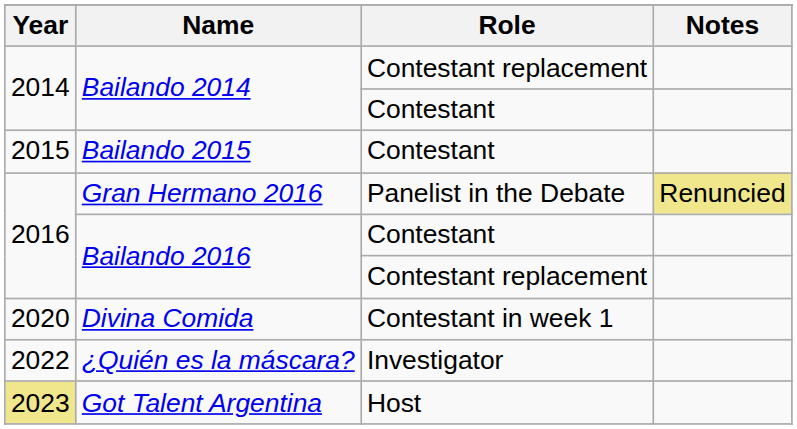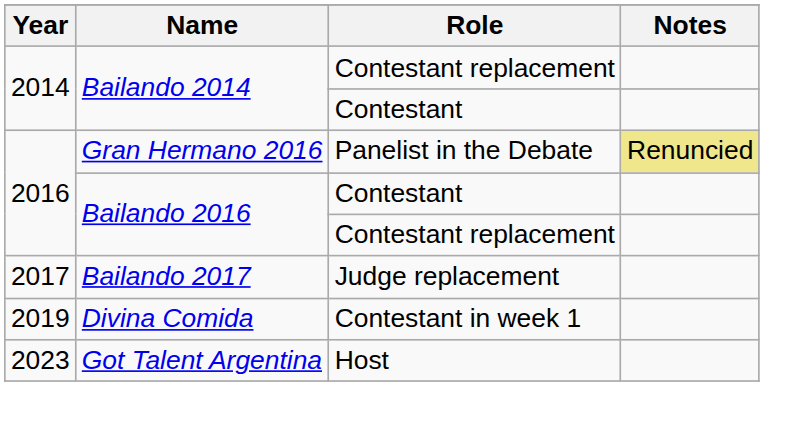 <table class="wikitable">
 <tr>
 </tr>
 <tr>
 <th>Year</th>
 <th>Name</th>
 <th>Role</th>
 <th>Notes</th>
 </tr>
 <tr>
 <td rowspan="2">2014</td>
 <td rowspan="2"><em><a href='#'>Bailando 2014</a></em></td>
 <td>Contestant replacement</td>
 <td></td>
 </tr>
 <tr>
 <td>Contestant</td>
 <td></td>
 </tr>
 <tr>
-<td>2015</td>
-<td><em><a href='#'>Bailando 2015</a></em></td>
-<td>Contestant</td>
-<td></td>
-</tr>
-<tr>
 <td rowspan="3">2016</td>
 <td><em><a href='#'>Gran Hermano 2016</a></em></td>
 <td>Panelist in the Debate</td>
 <td style="background: khaki;">Renuncied</td>
 </tr>
 <tr>
 <td rowspan="2"><em><a href='#'>Bailando 2016</a></em></td>
 <td>Contestant</td>
 <td></td>
 </tr>
 <tr>
 <td>Contestant replacement</td>
 <td></td>
 </tr>
 <tr>
-<td>2020</td>
+<td>2017</td>
+<td><em><a href='#'>Bailando 2017</a></em></td>
+<td>Judge replacement</td>
+<td></td>
+</tr>
+<tr>
+<td>2019</td>
 <td><em><a href='#'>Divina Comida</a></em></td>
 <td>Contestant in week 1</td>
 <td></td>
 </tr>
 <tr>
-<td>2022</td>
-<td><em><a href='#'>¿Quién es la máscara?</a></em></td>
-<td>Investigator</td>
-<td></td>
-</tr>
-<tr>
-<td style="background: khaki;">2023</td>
+<td>2023</td>
 <td><em><a href='#'>Got Talent Argentina</a></em></td>
 <td>Host</td>
 <td></td>
 </tr>
 </table>
